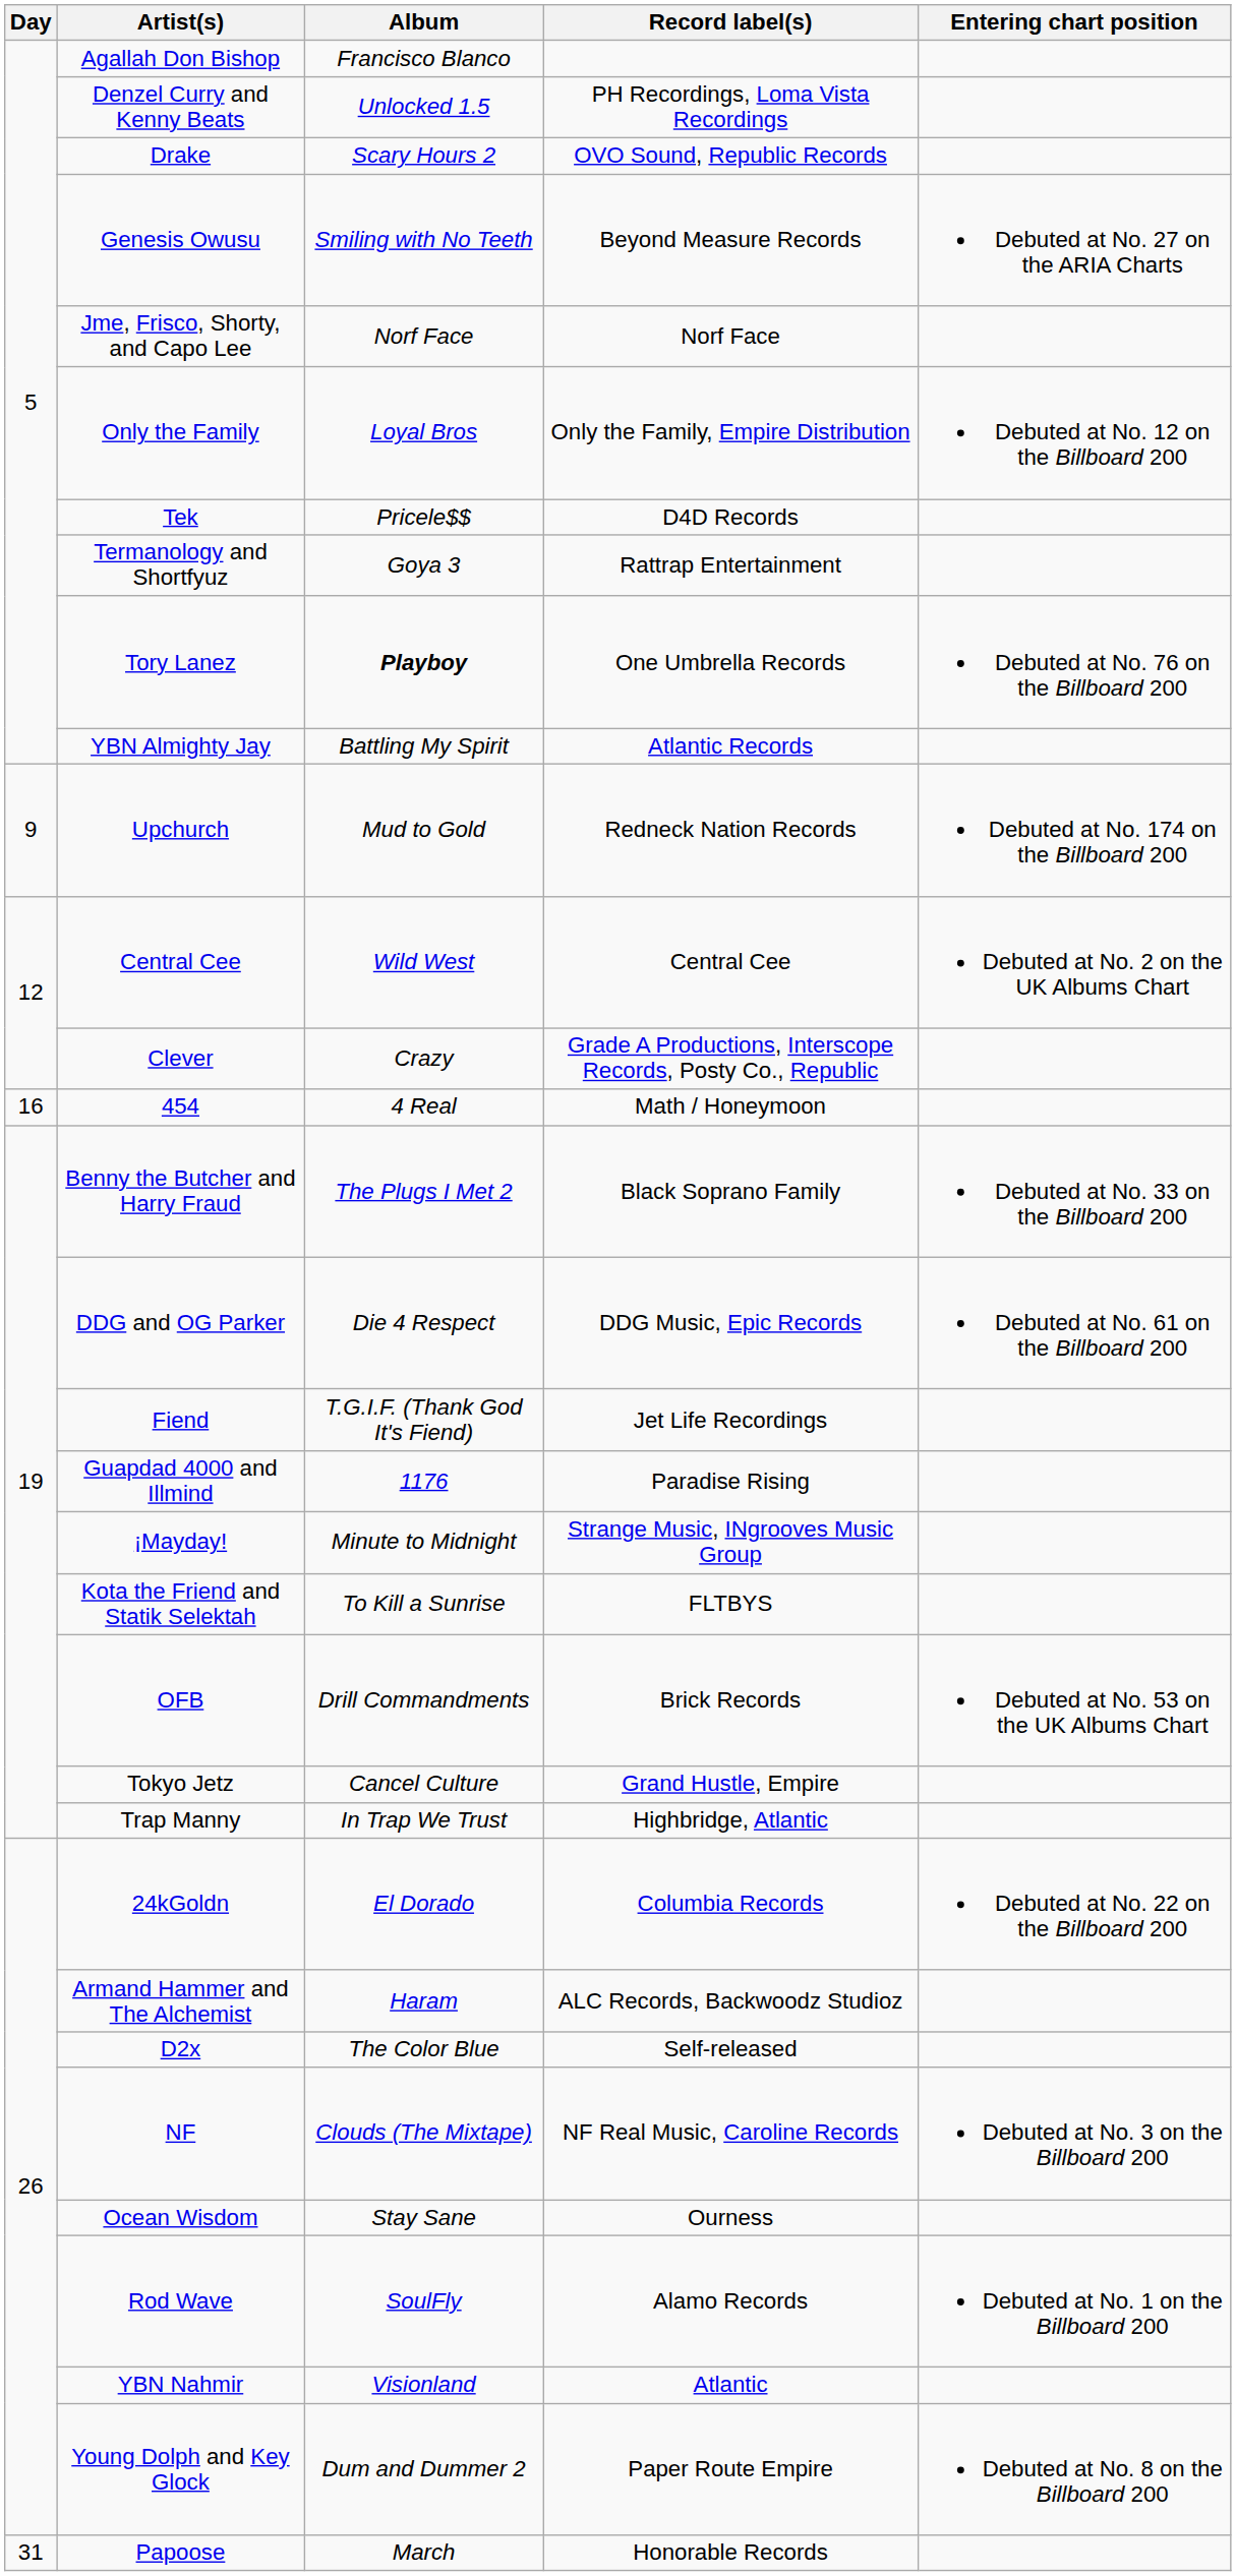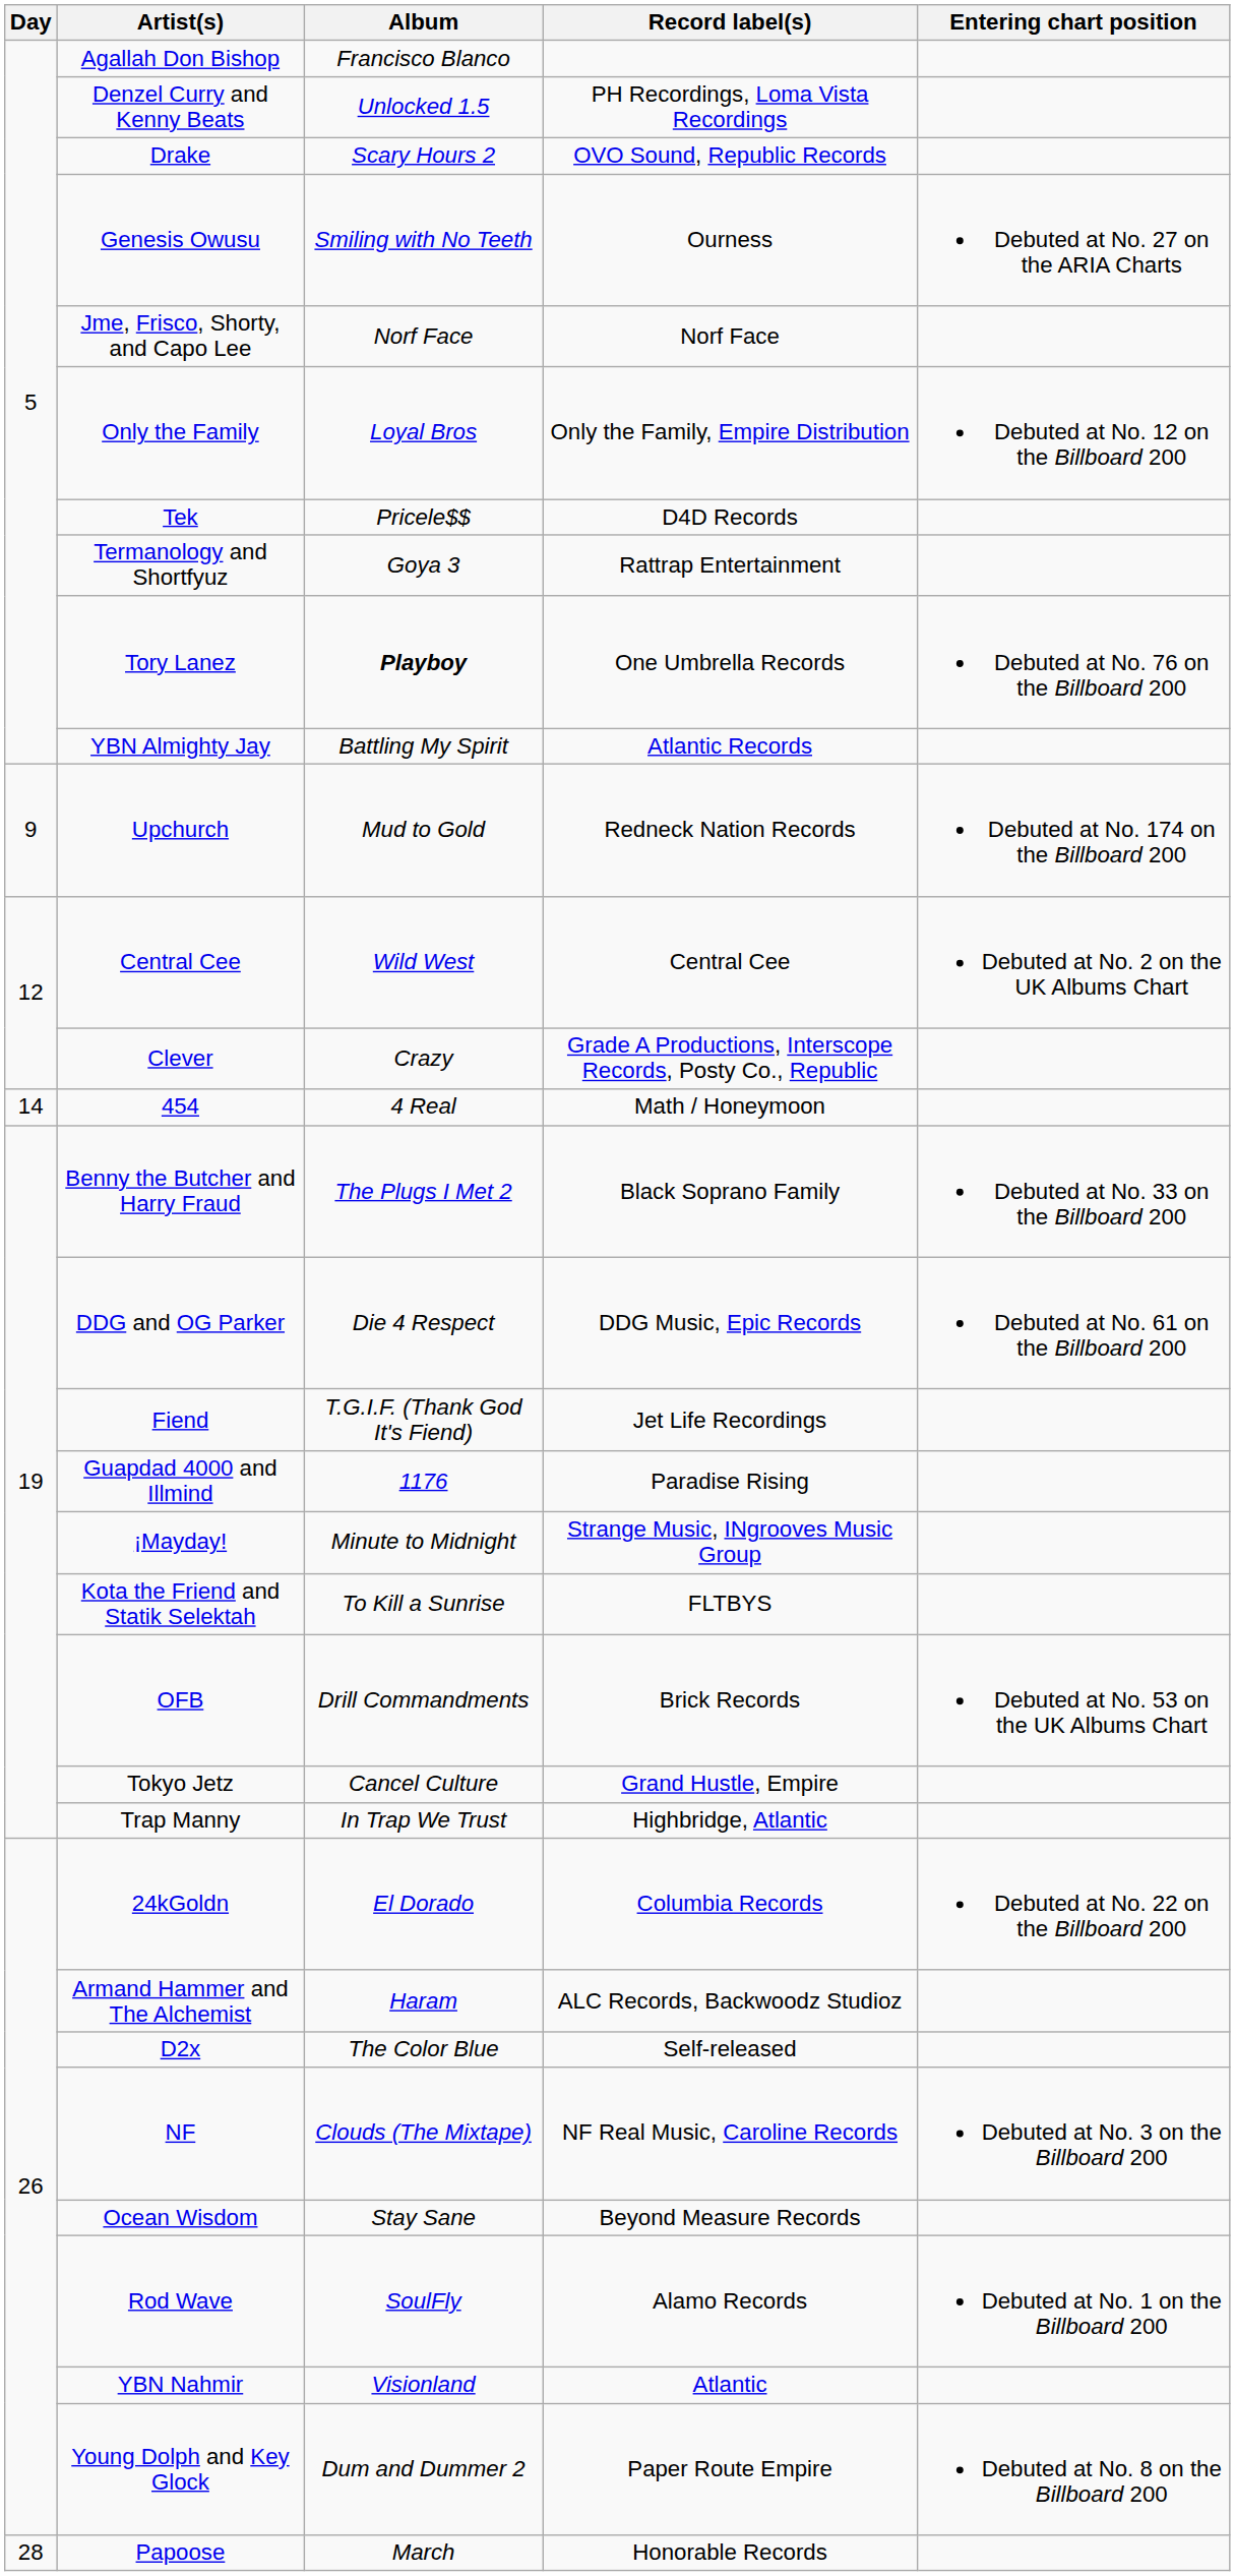 <table class="wikitable" style="text-align:center;">
 <tr>
 <th scope="col">Day</th>
 <th scope="col">Artist(s)</th>
 <th scope="col">Album</th>
 <th scope="col">Record label(s)</th>
 <th><strong>Entering chart position</strong></th>
 </tr>
 <tr>
 <td rowspan="10">5</td>
 <td><a href='#'>Agallah Don Bishop</a></td>
 <td><em>Francisco Blanco</em></td>
 <td></td>
 <td></td>
 </tr>
 <tr>
 <td><a href='#'>Denzel Curry</a> and <a href='#'>Kenny Beats</a></td>
 <td><em><a href='#'>Unlocked 1.5</a></em></td>
 <td>PH Recordings, <a href='#'>Loma Vista Recordings</a></td>
 <td></td>
 </tr>
 <tr>
 <td><a href='#'>Drake</a></td>
 <td><em><a href='#'>Scary Hours 2</a></em></td>
 <td><a href='#'>OVO Sound</a>, <a href='#'>Republic Records</a></td>
 <td></td>
 </tr>
 <tr>
 <td><a href='#'>Genesis Owusu</a></td>
 <td><em><a href='#'>Smiling with No Teeth</a></em></td>
-<td>Beyond Measure Records</td>
+<td>Ourness</td>
 <td><br><ul><li>Debuted at No. 27 on the ARIA Charts</li></ul></td>
 </tr>
 <tr>
 <td><a href='#'>Jme</a>, <a href='#'>Frisco</a>, Shorty, and Capo Lee</td>
 <td><em>Norf Face</em></td>
 <td>Norf Face</td>
 <td></td>
 </tr>
 <tr>
 <td><a href='#'>Only the Family</a></td>
 <td><em><a href='#'>Loyal Bros</a></em></td>
 <td>Only the Family, <a href='#'>Empire Distribution</a></td>
 <td><br><ul><li>Debuted at No. 12 on the <em>Billboard</em> 200</li></ul></td>
 </tr>
 <tr>
 <td><a href='#'>Tek</a></td>
 <td><em>Pricele$$</em></td>
 <td>D4D Records</td>
 <td></td>
 </tr>
 <tr>
 <td><a href='#'>Termanology</a> and Shortfyuz</td>
 <td><em>Goya 3</em></td>
 <td>Rattrap Entertainment</td>
 <td></td>
 </tr>
 <tr>
 <td><a href='#'>Tory Lanez</a></td>
 <td><strong><em>Playboy</em></strong></td>
 <td>One Umbrella Records</td>
 <td><br><ul><li>Debuted at No. 76 on the <em>Billboard</em> 200</li></ul></td>
 </tr>
 <tr>
 <td><a href='#'>YBN Almighty Jay</a></td>
 <td><em>Battling My Spirit</em></td>
 <td><a href='#'>Atlantic Records</a></td>
 <td></td>
 </tr>
 <tr>
 <td>9</td>
 <td><a href='#'>Upchurch</a></td>
 <td><em>Mud to Gold</em></td>
 <td>Redneck Nation Records</td>
 <td><br><ul><li>Debuted at No. 174 on the <em>Billboard</em> 200</li></ul></td>
 </tr>
 <tr>
 <td rowspan="2">12</td>
 <td><a href='#'>Central Cee</a></td>
 <td><em><a href='#'>Wild West</a></em></td>
 <td>Central Cee</td>
 <td><br><ul><li>Debuted at No. 2 on the UK Albums Chart</li></ul></td>
 </tr>
 <tr>
 <td><a href='#'>Clever</a></td>
 <td><em>Crazy</em></td>
 <td><a href='#'>Grade A Productions</a>, <a href='#'>Interscope Records</a>, Posty Co., <a href='#'>Republic</a></td>
 <td></td>
 </tr>
 <tr>
-<td>16</td>
+<td>14</td>
 <td><a href='#'>454</a></td>
 <td><em>4 Real</em></td>
 <td>Math / Honeymoon</td>
 <td></td>
 </tr>
 <tr>
 <td rowspan="9">19</td>
 <td><a href='#'>Benny the Butcher</a> and <a href='#'>Harry Fraud</a></td>
 <td><em><a href='#'>The Plugs I Met 2</a></em></td>
 <td>Black Soprano Family</td>
 <td><br><ul><li>Debuted at No. 33 on the <em>Billboard</em> 200</li></ul></td>
 </tr>
 <tr>
 <td><a href='#'>DDG</a> and <a href='#'>OG Parker</a></td>
 <td><em>Die 4 Respect</em></td>
 <td>DDG Music, <a href='#'>Epic Records</a></td>
 <td><br><ul><li>Debuted at No. 61 on the <em>Billboard</em> 200</li></ul></td>
 </tr>
 <tr>
 <td><a href='#'>Fiend</a></td>
 <td><em>T.G.I.F. (Thank God It's Fiend)</em></td>
 <td>Jet Life Recordings</td>
 <td></td>
 </tr>
 <tr>
 <td><a href='#'>Guapdad 4000</a> and <a href='#'>Illmind</a></td>
 <td><em><a href='#'>1176</a></em></td>
 <td>Paradise Rising</td>
 <td></td>
 </tr>
 <tr>
 <td><a href='#'>¡Mayday!</a></td>
 <td><em>Minute to Midnight</em></td>
 <td><a href='#'>Strange Music</a>, <a href='#'>INgrooves Music Group</a></td>
 <td></td>
 </tr>
 <tr>
 <td><a href='#'>Kota the Friend</a> and <a href='#'>Statik Selektah</a></td>
 <td><em>To Kill a Sunrise</em></td>
 <td>FLTBYS</td>
 <td></td>
 </tr>
 <tr>
 <td><a href='#'>OFB</a></td>
 <td><em>Drill Commandments</em></td>
 <td>Brick Records</td>
 <td><br><ul><li>Debuted at No. 53 on the UK Albums Chart</li></ul></td>
 </tr>
 <tr>
 <td>Tokyo Jetz</td>
 <td><em>Cancel Culture</em></td>
 <td><a href='#'>Grand Hustle</a>, Empire</td>
 <td></td>
 </tr>
 <tr>
 <td>Trap Manny</td>
 <td><em>In Trap We Trust</em></td>
 <td>Highbridge, <a href='#'>Atlantic</a></td>
 <td></td>
 </tr>
 <tr>
 <td rowspan= "8">26</td>
 <td><a href='#'>24kGoldn</a></td>
 <td><em><a href='#'>El Dorado</a></em></td>
 <td><a href='#'>Columbia Records</a></td>
 <td><br><ul><li>Debuted at No. 22 on the <em>Billboard</em> 200</li></ul></td>
 </tr>
 <tr>
 <td><a href='#'>Armand Hammer</a> and <a href='#'>The Alchemist</a></td>
 <td><em><a href='#'>Haram</a></em></td>
 <td>ALC Records, Backwoodz Studioz</td>
 <td></td>
 </tr>
 <tr>
 <td><a href='#'>D2x</a></td>
 <td><em>The Color Blue</em></td>
 <td>Self-released</td>
 <td></td>
 </tr>
 <tr>
 <td><a href='#'>NF</a></td>
 <td><em><a href='#'>Clouds (The Mixtape)</a></em></td>
 <td>NF Real Music, <a href='#'>Caroline Records</a></td>
 <td><br><ul><li>Debuted at No. 3 on the <em>Billboard</em> 200</li></ul></td>
 </tr>
 <tr>
 <td><a href='#'>Ocean Wisdom</a></td>
 <td><em>Stay Sane</em></td>
-<td>Ourness</td>
+<td>Beyond Measure Records</td>
 <td></td>
 </tr>
 <tr>
 <td><a href='#'>Rod Wave</a></td>
 <td><em><a href='#'>SoulFly</a></em></td>
 <td>Alamo Records</td>
 <td><br><ul><li>Debuted at No. 1 on the <em>Billboard</em> 200</li></ul></td>
 </tr>
 <tr>
 <td><a href='#'>YBN Nahmir</a></td>
 <td><em><a href='#'>Visionland</a></em></td>
 <td><a href='#'>Atlantic</a></td>
 <td></td>
 </tr>
 <tr>
 <td><a href='#'>Young Dolph</a> and <a href='#'>Key Glock</a></td>
 <td><em>Dum and Dummer 2</em></td>
 <td>Paper Route Empire</td>
 <td><br><ul><li>Debuted at No. 8 on the <em>Billboard</em> 200</li></ul></td>
 </tr>
 <tr>
-<td>31</td>
+<td>28</td>
 <td><a href='#'>Papoose</a></td>
 <td><em>March</em></td>
 <td>Honorable Records</td>
 <td></td>
 </tr>
 </table>
